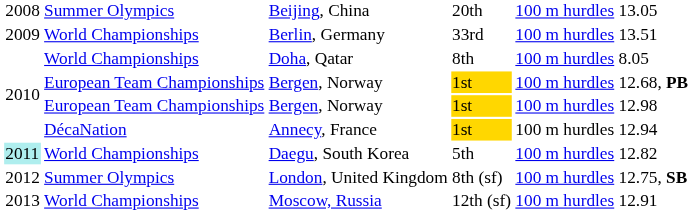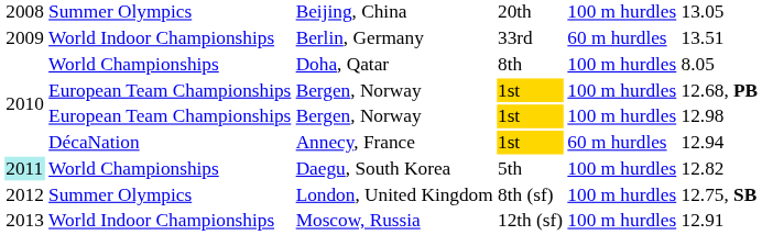 <table>
 <tr>
 <td>2008</td>
 <td><a href='#'>Summer Olympics</a></td>
 <td><a href='#'>Beijing</a>, China</td>
 <td>20th</td>
 <td><a href='#'>100 m hurdles</a></td>
 <td>13.05</td>
 </tr>
 <tr>
 <td>2009</td>
-<td><a href='#'>World Championships</a></td>
+<td><a href='#'>World Indoor Championships</a></td>
 <td><a href='#'>Berlin</a>, Germany</td>
 <td>33rd</td>
-<td><a href='#'>100 m hurdles</a></td>
+<td><a href='#'>60 m hurdles</a></td>
 <td>13.51</td>
 </tr>
 <tr>
 <td rowspan="4">2010</td>
 <td><a href='#'>World Championships</a></td>
 <td><a href='#'>Doha</a>, Qatar</td>
 <td>8th</td>
 <td><a href='#'>100 m hurdles</a></td>
 <td>8.05</td>
 </tr>
 <tr>
 <td><a href='#'>European Team Championships</a></td>
 <td><a href='#'>Bergen</a>, Norway</td>
 <td style="background:gold">1st</td>
 <td><a href='#'>100 m hurdles</a></td>
 <td>12.68, <strong>PB</strong></td>
 </tr>
 <tr>
 <td><a href='#'>European Team Championships</a></td>
 <td><a href='#'>Bergen</a>, Norway</td>
 <td style="background:gold">1st</td>
 <td><a href='#'>100 m hurdles</a></td>
 <td>12.98</td>
 </tr>
 <tr>
 <td><a href='#'>DécaNation</a></td>
 <td><a href='#'>Annecy</a>, France</td>
 <td style="background:gold">1st</td>
-<td>100 m hurdles</td>
+<td><a href='#'>60 m hurdles</a></td>
 <td>12.94</td>
 </tr>
 <tr>
 <td style="background: paleturquoise;">2011</td>
 <td><a href='#'>World Championships</a></td>
 <td><a href='#'>Daegu</a>, South Korea</td>
 <td>5th</td>
 <td><a href='#'>100 m hurdles</a></td>
 <td>12.82</td>
 </tr>
 <tr>
 <td>2012</td>
 <td><a href='#'>Summer Olympics</a></td>
 <td><a href='#'>London</a>, United Kingdom</td>
 <td>8th (sf)</td>
 <td><a href='#'>100 m hurdles</a></td>
 <td>12.75, <strong>SB</strong></td>
 </tr>
 <tr>
 <td>2013</td>
-<td><a href='#'>World Championships</a></td>
+<td><a href='#'>World Indoor Championships</a></td>
 <td><a href='#'>Moscow, Russia</a></td>
 <td>12th (sf)</td>
 <td><a href='#'>100 m hurdles</a></td>
 <td>12.91</td>
 </tr>
 </table>
